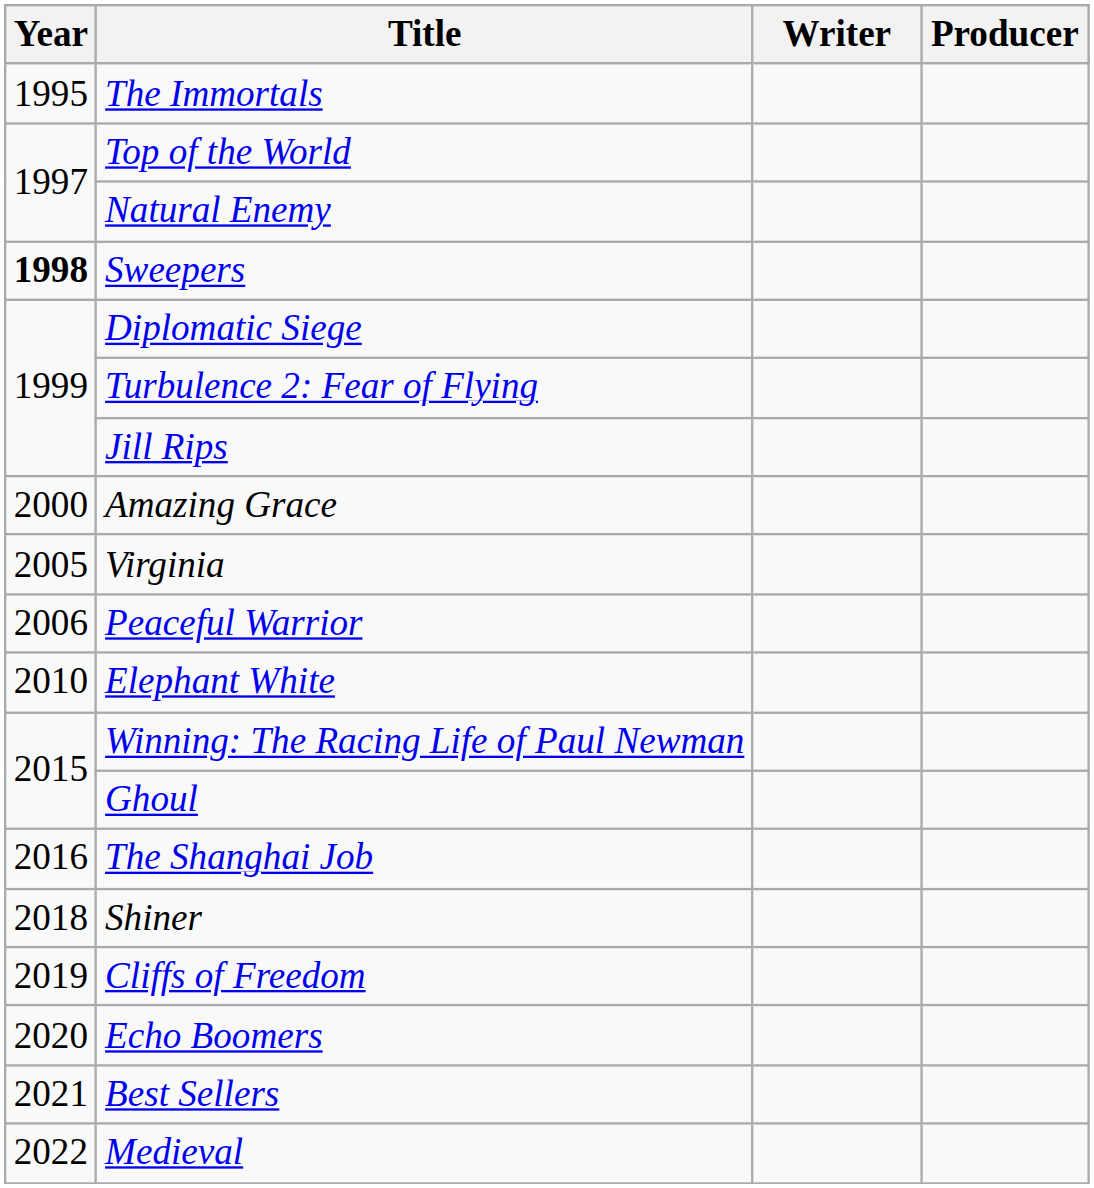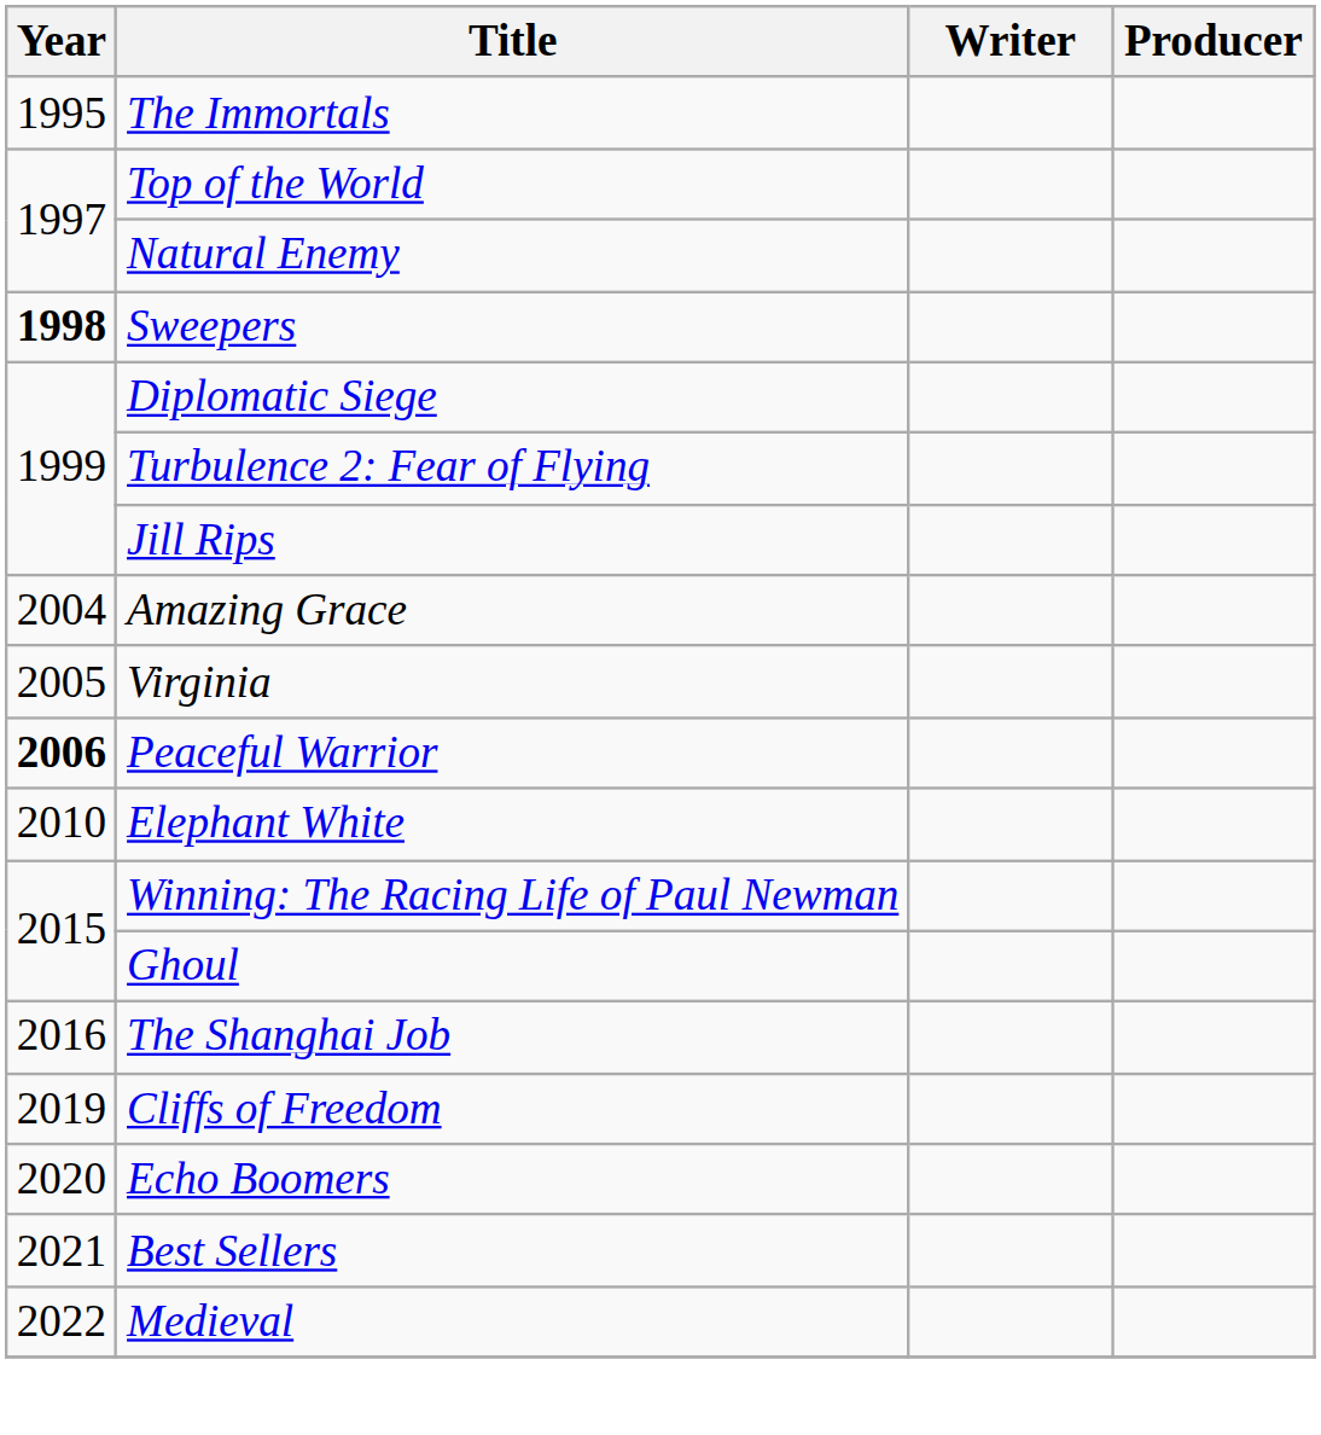 <table class="wikitable sortable">
 <tr style="background:#ccc; text-align:center;">
 <th>Year</th>
 <th>Title</th>
 <th width="65">Writer</th>
 <th width="65">Producer</th>
 </tr>
 <tr>
 <td>1995</td>
 <td data-sort-value="Immortals, The"><em><a href='#'>The Immortals</a></em></td>
 <td></td>
 <td></td>
 </tr>
 <tr>
 <td rowspan=2>1997</td>
 <td><em><a href='#'>Top of the World</a></em></td>
 <td></td>
 <td></td>
 </tr>
 <tr>
 <td><em><a href='#'>Natural Enemy</a></em></td>
 <td></td>
 <td></td>
 </tr>
 <tr>
 <td><strong>1998</strong></td>
 <td><em><a href='#'>Sweepers</a></em></td>
 <td></td>
 <td></td>
 </tr>
 <tr>
 <td rowspan=3>1999</td>
 <td><em><a href='#'>Diplomatic Siege</a></em></td>
 <td></td>
 <td></td>
 </tr>
 <tr>
 <td><em><a href='#'>Turbulence 2: Fear of Flying</a></em></td>
 <td></td>
 <td></td>
 </tr>
 <tr>
 <td><em><a href='#'>Jill Rips</a></em></td>
 <td></td>
 <td></td>
 </tr>
 <tr>
-<td>2000</td>
+<td>2004</td>
 <td><em>Amazing Grace</em></td>
 <td></td>
 <td></td>
 </tr>
 <tr>
 <td>2005</td>
 <td><em>Virginia</em></td>
 <td></td>
 <td></td>
 </tr>
 <tr>
-<td>2006</td>
+<td><strong>2006</strong></td>
 <td><em><a href='#'>Peaceful Warrior</a></em></td>
 <td></td>
 <td></td>
 </tr>
 <tr>
 <td>2010</td>
 <td><em><a href='#'>Elephant White</a></em></td>
 <td></td>
 <td></td>
 </tr>
 <tr>
 <td rowspan=2>2015</td>
 <td><em><a href='#'>Winning: The Racing Life of Paul Newman</a></em></td>
 <td></td>
 <td></td>
 </tr>
 <tr>
 <td><em><a href='#'>Ghoul</a></em></td>
 <td></td>
 <td></td>
 </tr>
 <tr>
 <td>2016</td>
 <td data-sort-value="Shanghai Job, The"><em><a href='#'>The Shanghai Job</a></em></td>
-<td></td>
-<td></td>
-</tr>
-<tr>
-<td>2018</td>
-<td><em>Shiner</em></td>
 <td></td>
 <td></td>
 </tr>
 <tr>
 <td>2019</td>
 <td><em><a href='#'>Cliffs of Freedom</a></em></td>
 <td></td>
 <td></td>
 </tr>
 <tr>
 <td>2020</td>
 <td><em><a href='#'>Echo Boomers</a></em></td>
 <td></td>
 <td></td>
 </tr>
 <tr>
 <td>2021</td>
 <td><em><a href='#'>Best Sellers</a></em></td>
 <td></td>
 <td></td>
 </tr>
 <tr>
 <td>2022</td>
 <td><em><a href='#'>Medieval</a></em></td>
 <td></td>
 <td></td>
 </tr>
 <tr>
 </tr>
 </table>
